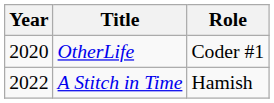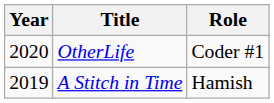 <table class="wikitable sortable">
 <tr>
 <th>Year</th>
 <th>Title</th>
 <th>Role</th>
 </tr>
 <tr>
 <td>2020</td>
 <td><em><a href='#'>OtherLife</a></em></td>
 <td>Coder #1</td>
 </tr>
 <tr>
-<td>2022</td>
+<td>2019</td>
 <td><em><a href='#'>A Stitch in Time</a></em></td>
 <td>Hamish</td>
 </tr>
 </table>
